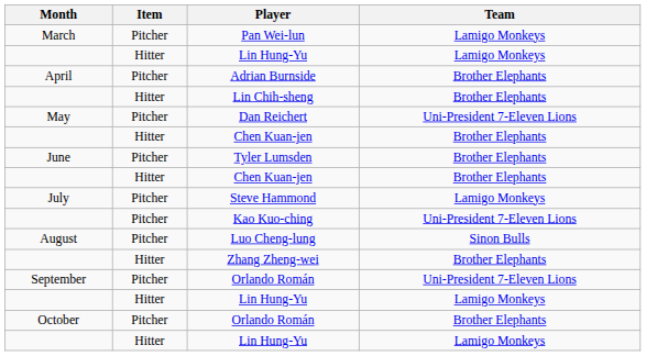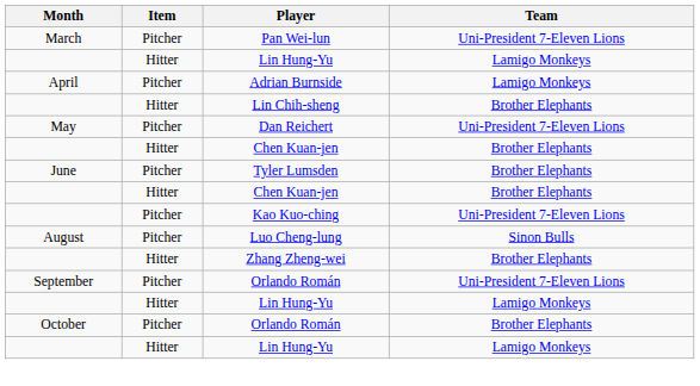 <table class="wikitable"  style="width:50%; text-align:center;">
 <tr>
 <th>Month</th>
 <th>Item</th>
 <th>Player</th>
 <th>Team</th>
 </tr>
 <tr>
 <td>March</td>
 <td>Pitcher</td>
 <td><a href='#'>Pan Wei-lun</a></td>
-<td><a href='#'>Lamigo Monkeys</a></td>
+<td><a href='#'>Uni-President 7-Eleven Lions</a></td>
 </tr>
 <tr>
 <td></td>
 <td>Hitter</td>
 <td><a href='#'>Lin Hung-Yu</a></td>
 <td><a href='#'>Lamigo Monkeys</a></td>
 </tr>
 <tr>
 <td>April</td>
 <td>Pitcher</td>
 <td><a href='#'>Adrian Burnside</a></td>
-<td><a href='#'>Brother Elephants</a></td>
+<td><a href='#'>Lamigo Monkeys</a></td>
 </tr>
 <tr>
 <td></td>
 <td>Hitter</td>
 <td><a href='#'>Lin Chih-sheng</a></td>
 <td><a href='#'>Brother Elephants</a></td>
 </tr>
 <tr>
 <td>May</td>
 <td>Pitcher</td>
 <td><a href='#'>Dan Reichert</a></td>
 <td><a href='#'>Uni-President 7-Eleven Lions</a></td>
 </tr>
 <tr>
 <td></td>
 <td>Hitter</td>
 <td><a href='#'>Chen Kuan-jen</a></td>
 <td><a href='#'>Brother Elephants</a></td>
 </tr>
 <tr>
 <td>June</td>
 <td>Pitcher</td>
 <td><a href='#'>Tyler Lumsden</a></td>
 <td><a href='#'>Brother Elephants</a></td>
 </tr>
 <tr>
 <td></td>
 <td>Hitter</td>
 <td><a href='#'>Chen Kuan-jen</a></td>
 <td><a href='#'>Brother Elephants</a></td>
-</tr>
-<tr>
-<td>July</td>
-<td>Pitcher</td>
-<td><a href='#'>Steve Hammond</a></td>
-<td><a href='#'>Lamigo Monkeys</a></td>
 </tr>
 <tr>
 <td></td>
 <td>Pitcher</td>
 <td><a href='#'>Kao Kuo-ching</a></td>
 <td><a href='#'>Uni-President 7-Eleven Lions</a></td>
 </tr>
 <tr>
 <td>August</td>
 <td>Pitcher</td>
 <td><a href='#'>Luo Cheng-lung</a></td>
 <td><a href='#'>Sinon Bulls</a></td>
 </tr>
 <tr>
 <td></td>
 <td>Hitter</td>
 <td><a href='#'>Zhang Zheng-wei</a></td>
 <td><a href='#'>Brother Elephants</a></td>
 </tr>
 <tr>
 <td>September</td>
 <td>Pitcher</td>
 <td><a href='#'>Orlando Román</a></td>
 <td><a href='#'>Uni-President 7-Eleven Lions</a></td>
 </tr>
 <tr>
 <td></td>
 <td>Hitter</td>
 <td><a href='#'>Lin Hung-Yu</a></td>
 <td><a href='#'>Lamigo Monkeys</a></td>
 </tr>
 <tr>
 <td>October</td>
 <td>Pitcher</td>
 <td><a href='#'>Orlando Román</a></td>
 <td><a href='#'>Brother Elephants</a></td>
 </tr>
 <tr>
 <td></td>
 <td>Hitter</td>
 <td><a href='#'>Lin Hung-Yu</a></td>
 <td><a href='#'>Lamigo Monkeys</a></td>
 </tr>
 </table>
